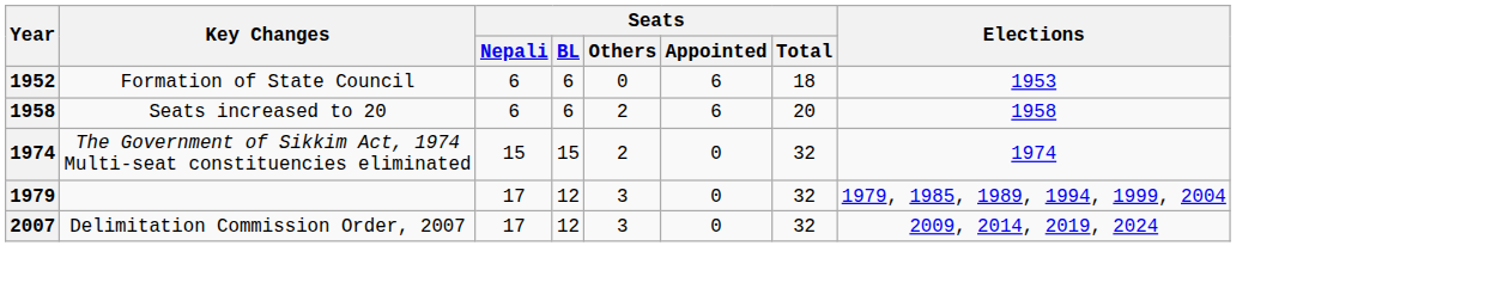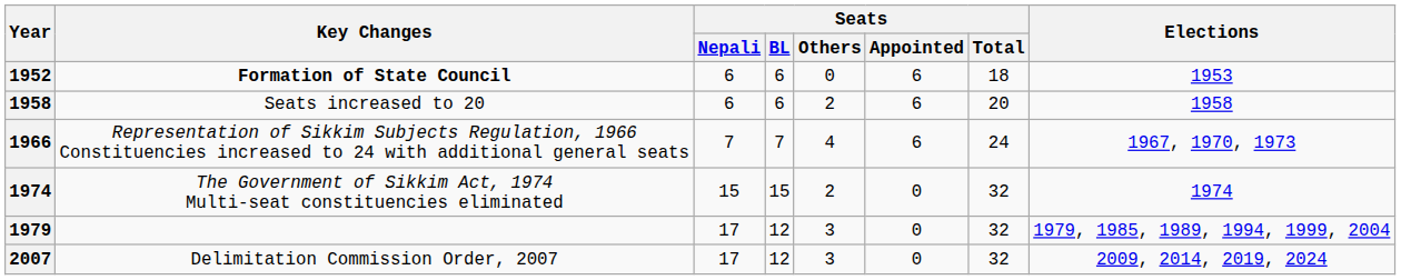 <table class="sortable wikitable" style="text-align:center">
 <tr>
 <th scope=col rowspan=2>Year</th>
 <th scope=col rowspan=2>Key Changes</th>
 <th scope=colgroup colspan=5>Seats</th>
 <th scope=col rowspan=2>Elections</th>
 </tr>
 <tr>
 <th scope="col"><a href='#'>Nepali</a></th>
 <th scope="col"><a href='#'>BL</a></th>
 <th scope="col">Others</th>
 <th scope="col">Appointed</th>
 <th scope="col">Total</th>
 </tr>
 <tr>
 <th scope=row>1952</th>
-<td>Formation of State Council</td>
+<td><strong>Formation of State Council</strong></td>
 <td>6</td>
 <td>6</td>
 <td>0</td>
 <td>6</td>
 <td>18</td>
 <td><a href='#'>1953</a></td>
 </tr>
 <tr>
 <th scope=row>1958</th>
 <td>Seats increased to 20</td>
 <td>6</td>
 <td>6</td>
 <td>2</td>
 <td>6</td>
 <td>20</td>
 <td><a href='#'>1958</a></td>
+</tr>
+<tr>
+<th scope=row>1966</th>
+<td><em>Representation of Sikkim Subjects Regulation, 1966</em><br>Constituencies increased to 24 with additional general seats</td>
+<td>7</td>
+<td>7</td>
+<td>4</td>
+<td>6</td>
+<td>24</td>
+<td><a href='#'>1967</a>, <a href='#'>1970</a>, <a href='#'>1973</a></td>
 </tr>
 <tr>
 <th scope=row>1974</th>
 <td><em>The Government of Sikkim Act, 1974</em><br>Multi-seat constituencies eliminated</td>
 <td>15</td>
 <td>15</td>
 <td>2</td>
 <td>0</td>
 <td>32</td>
 <td><a href='#'>1974</a></td>
 </tr>
 <tr>
 <th scope=row>1979</th>
 <td></td>
 <td>17</td>
 <td>12</td>
 <td>3</td>
 <td>0</td>
 <td>32</td>
 <td><a href='#'>1979</a>, <a href='#'>1985</a>, <a href='#'>1989</a>, <a href='#'>1994</a>, <a href='#'>1999</a>, <a href='#'>2004</a></td>
 </tr>
 <tr>
 <th scope=row>2007</th>
 <td>Delimitation Commission Order, 2007</td>
 <td>17</td>
 <td>12</td>
 <td>3</td>
 <td>0</td>
 <td>32</td>
 <td><a href='#'>2009</a>, <a href='#'>2014</a>, <a href='#'>2019</a>, <a href='#'>2024</a></td>
 </tr>
 </table>
